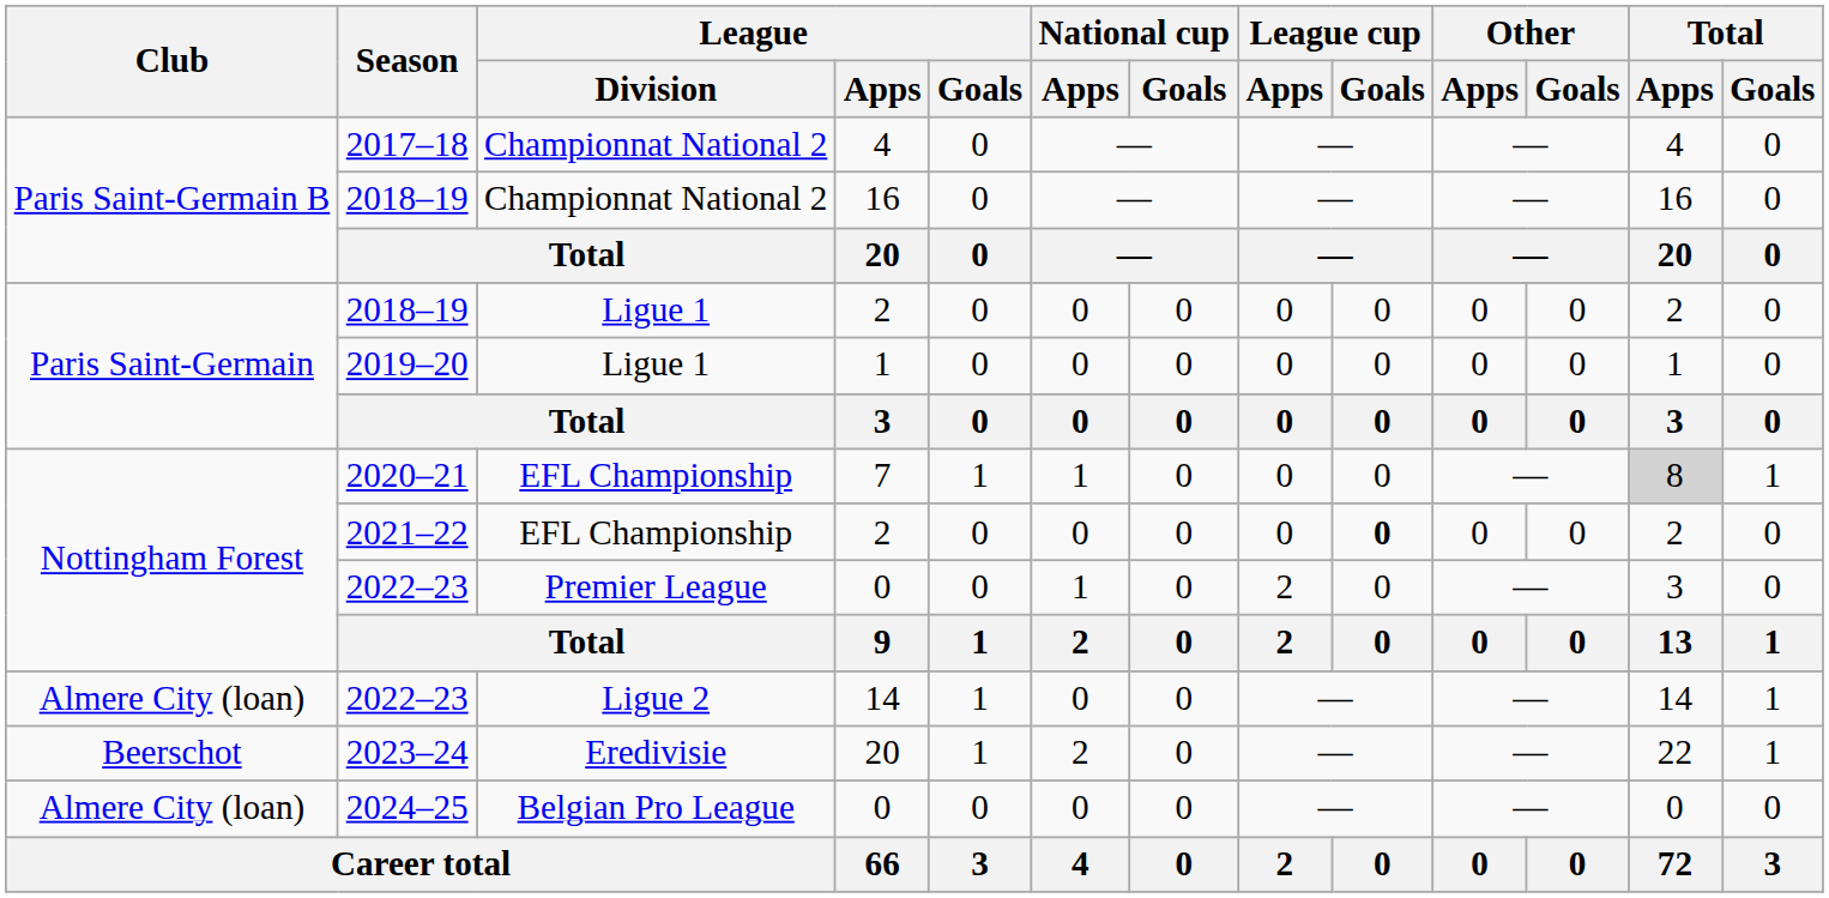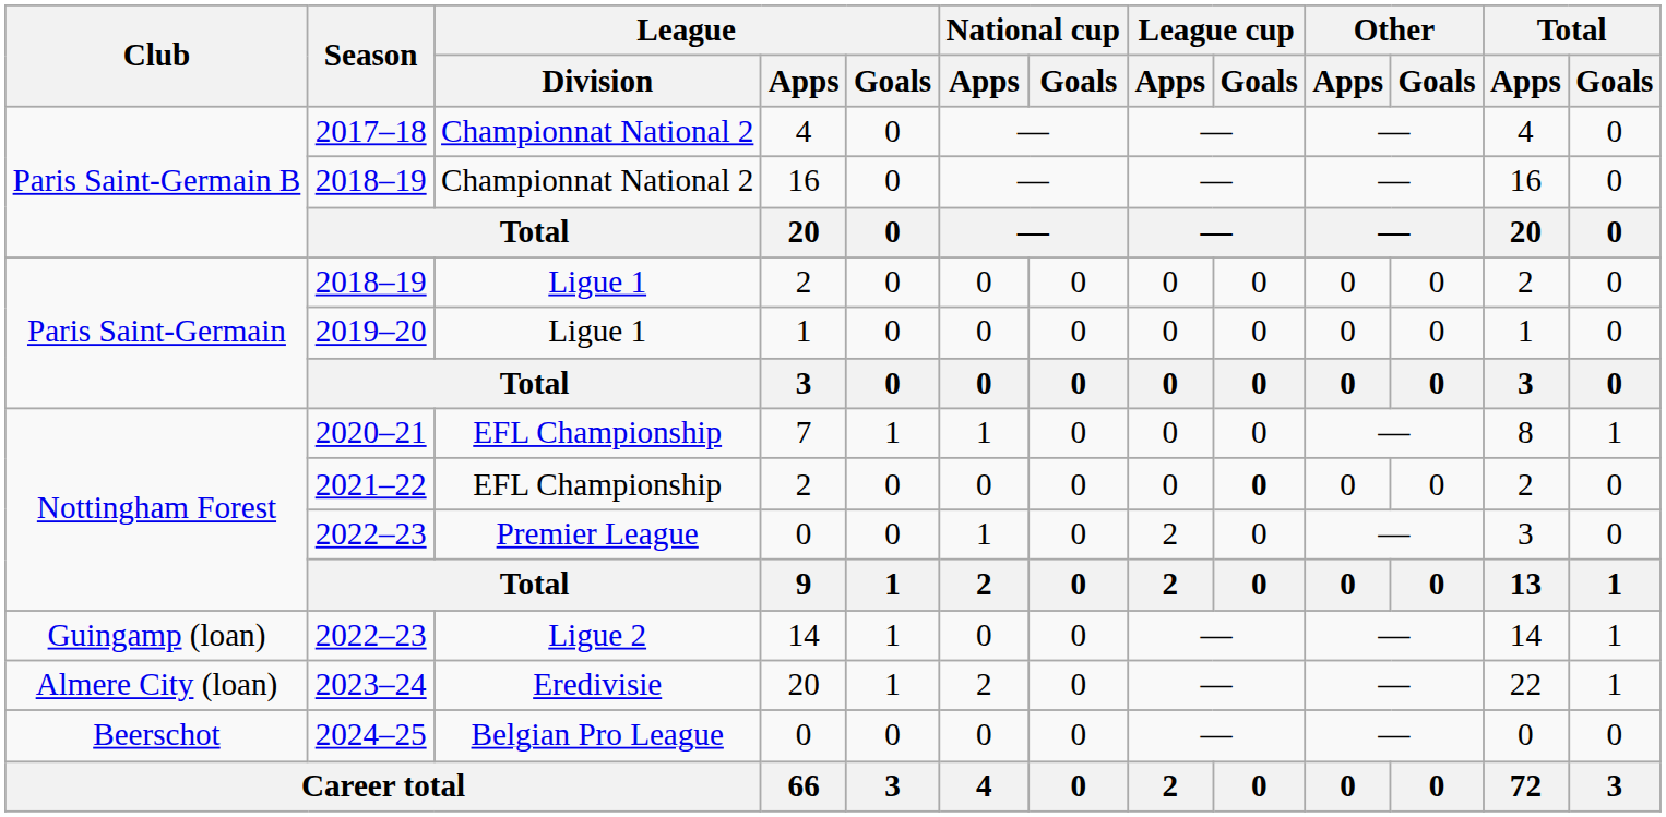 <table class="wikitable" style="text-align:center">
 <tr>
 <th rowspan="2">Club</th>
 <th rowspan="2">Season</th>
 <th colspan="3">League</th>
 <th colspan="2">National cup</th>
 <th colspan="2">League cup</th>
 <th colspan="2">Other</th>
 <th colspan="2">Total</th>
 </tr>
 <tr>
 <th>Division</th>
 <th>Apps</th>
 <th>Goals</th>
 <th>Apps</th>
 <th>Goals</th>
 <th>Apps</th>
 <th>Goals</th>
 <th>Apps</th>
 <th>Goals</th>
 <th>Apps</th>
 <th>Goals</th>
 </tr>
 <tr>
 <td rowspan="3"><a href='#'>Paris Saint-Germain B</a></td>
 <td><a href='#'>2017–18</a></td>
 <td><a href='#'>Championnat National 2</a></td>
 <td>4</td>
 <td>0</td>
 <td colspan="2">—</td>
 <td colspan="2">—</td>
 <td colspan="2">—</td>
 <td>4</td>
 <td>0</td>
 </tr>
 <tr>
 <td><a href='#'>2018–19</a></td>
 <td>Championnat National 2</td>
 <td>16</td>
 <td>0</td>
 <td colspan="2">—</td>
 <td colspan="2">—</td>
 <td colspan="2">—</td>
 <td>16</td>
 <td>0</td>
 </tr>
 <tr>
 <th colspan="2">Total</th>
 <th>20</th>
 <th>0</th>
 <th colspan="2">—</th>
 <th colspan="2">—</th>
 <th colspan="2">—</th>
 <th>20</th>
 <th>0</th>
 </tr>
 <tr>
 <td rowspan="3"><a href='#'>Paris Saint-Germain</a></td>
 <td><a href='#'>2018–19</a></td>
 <td><a href='#'>Ligue 1</a></td>
 <td>2</td>
 <td>0</td>
 <td>0</td>
 <td>0</td>
 <td>0</td>
 <td>0</td>
 <td>0</td>
 <td>0</td>
 <td>2</td>
 <td>0</td>
 </tr>
 <tr>
 <td><a href='#'>2019–20</a></td>
 <td>Ligue 1</td>
 <td>1</td>
 <td>0</td>
 <td>0</td>
 <td>0</td>
 <td>0</td>
 <td>0</td>
 <td>0</td>
 <td>0</td>
 <td>1</td>
 <td>0</td>
 </tr>
 <tr>
 <th colspan="2">Total</th>
 <th>3</th>
 <th>0</th>
 <th>0</th>
 <th>0</th>
 <th>0</th>
 <th>0</th>
 <th>0</th>
 <th>0</th>
 <th>3</th>
 <th>0</th>
 </tr>
 <tr>
 <td rowspan="4"><a href='#'>Nottingham Forest</a></td>
 <td><a href='#'>2020–21</a></td>
 <td><a href='#'>EFL Championship</a></td>
 <td>7</td>
 <td>1</td>
 <td>1</td>
 <td>0</td>
 <td>0</td>
 <td>0</td>
 <td colspan="2">—</td>
-<td style="background: lightgrey;">8</td>
+<td>8</td>
 <td>1</td>
 </tr>
 <tr>
 <td><a href='#'>2021–22</a></td>
 <td>EFL Championship</td>
 <td>2</td>
 <td>0</td>
 <td>0</td>
 <td>0</td>
 <td>0</td>
 <td><strong>0</strong></td>
 <td>0</td>
 <td>0</td>
 <td>2</td>
 <td>0</td>
 </tr>
 <tr>
 <td><a href='#'>2022–23</a></td>
 <td><a href='#'>Premier League</a></td>
 <td>0</td>
 <td>0</td>
 <td>1</td>
 <td>0</td>
 <td>2</td>
 <td>0</td>
 <td colspan="2">—</td>
 <td>3</td>
 <td>0</td>
 </tr>
 <tr>
 <th colspan="2">Total</th>
 <th>9</th>
 <th>1</th>
 <th>2</th>
 <th>0</th>
 <th>2</th>
 <th>0</th>
 <th>0</th>
 <th>0</th>
 <th>13</th>
 <th>1</th>
 </tr>
 <tr>
-<td><a href='#'>Almere City</a> (loan)</td>
+<td><a href='#'>Guingamp</a> (loan)</td>
 <td><a href='#'>2022–23</a></td>
 <td><a href='#'>Ligue 2</a></td>
 <td>14</td>
 <td>1</td>
 <td>0</td>
 <td>0</td>
 <td colspan="2">—</td>
 <td colspan="2">—</td>
 <td>14</td>
 <td>1</td>
 </tr>
 <tr>
-<td><a href='#'>Beerschot</a></td>
+<td><a href='#'>Almere City</a> (loan)</td>
 <td><a href='#'>2023–24</a></td>
 <td><a href='#'>Eredivisie</a></td>
 <td>20</td>
 <td>1</td>
 <td>2</td>
 <td>0</td>
 <td colspan="2">—</td>
 <td colspan="2">—</td>
 <td>22</td>
 <td>1</td>
 </tr>
 <tr>
-<td><a href='#'>Almere City</a> (loan)</td>
+<td><a href='#'>Beerschot</a></td>
 <td><a href='#'>2024–25</a></td>
 <td><a href='#'>Belgian Pro League</a></td>
 <td>0</td>
 <td>0</td>
 <td>0</td>
 <td>0</td>
 <td colspan="2">—</td>
 <td colspan="2">—</td>
 <td>0</td>
 <td>0</td>
 </tr>
 <tr>
 <th colspan="3">Career total</th>
 <th>66</th>
 <th>3</th>
 <th>4</th>
 <th>0</th>
 <th>2</th>
 <th>0</th>
 <th>0</th>
 <th>0</th>
 <th>72</th>
 <th>3</th>
 </tr>
 </table>
